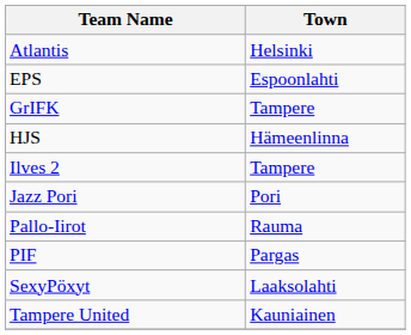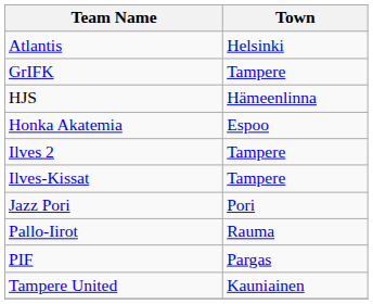 <table class="wikitable sortable" style="text-align: left;">
 <tr>
 <th width=200>Team Name</th>
 <th width=130>Town</th>
 </tr>
 <tr>
 <td><a href='#'>Atlantis</a></td>
 <td><a href='#'>Helsinki</a></td>
 </tr>
 <tr>
-<td>EPS</td>
-<td><a href='#'>Espoonlahti</a></td>
-</tr>
-<tr>
 <td><a href='#'>GrIFK</a></td>
 <td><a href='#'>Tampere</a></td>
 </tr>
 <tr>
 <td>HJS</td>
 <td><a href='#'>Hämeenlinna</a></td>
 </tr>
 <tr>
+<td><a href='#'>Honka Akatemia</a></td>
+<td><a href='#'>Espoo</a></td>
+</tr>
+<tr>
 <td><a href='#'>Ilves 2</a></td>
+<td><a href='#'>Tampere</a></td>
+</tr>
+<tr>
+<td><a href='#'>Ilves-Kissat</a></td>
 <td><a href='#'>Tampere</a></td>
 </tr>
 <tr>
 <td><a href='#'>Jazz Pori</a></td>
 <td><a href='#'>Pori</a></td>
 </tr>
 <tr>
 <td><a href='#'>Pallo-Iirot</a></td>
 <td><a href='#'>Rauma</a></td>
 </tr>
 <tr>
 <td><a href='#'>PIF</a></td>
 <td><a href='#'>Pargas</a></td>
 </tr>
 <tr>
-<td><a href='#'>SexyPöxyt</a></td>
-<td><a href='#'>Laaksolahti</a></td>
-</tr>
-<tr>
 <td><a href='#'>Tampere United</a></td>
 <td><a href='#'>Kauniainen</a></td>
 </tr>
 <tr>
 </tr>
 </table>
